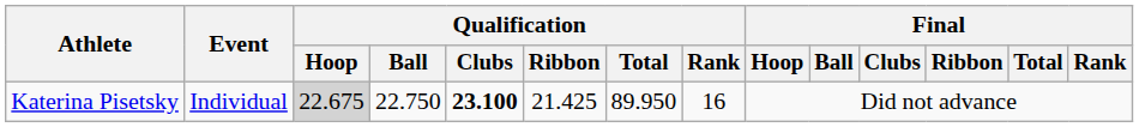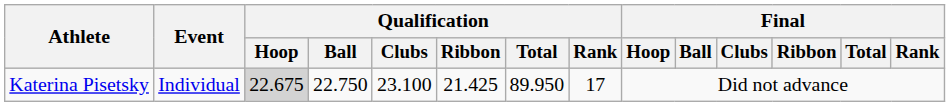 <table class=wikitable style="font-size:90%">
 <tr>
 <th rowspan="2">Athlete</th>
 <th rowspan="2">Event</th>
 <th colspan=6>Qualification</th>
 <th colspan=6>Final</th>
 </tr>
 <tr style="font-size:95%">
 <th>Hoop</th>
 <th>Ball</th>
 <th>Clubs</th>
 <th>Ribbon</th>
 <th>Total</th>
 <th>Rank</th>
 <th>Hoop</th>
 <th>Ball</th>
 <th>Clubs</th>
 <th>Ribbon</th>
 <th>Total</th>
 <th>Rank</th>
 </tr>
 <tr align=center>
 <td align=left><a href='#'>Katerina Pisetsky</a></td>
 <td align=left><a href='#'>Individual</a></td>
 <td style="background: lightgrey;">22.675</td>
 <td>22.750</td>
-<td><strong>23.100</strong></td>
+<td>23.100</td>
 <td>21.425</td>
 <td>89.950</td>
-<td>16</td>
+<td>17</td>
 <td colspan=6>Did not advance</td>
 </tr>
 </table>
